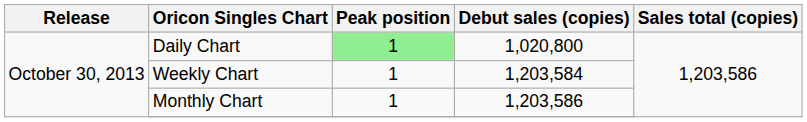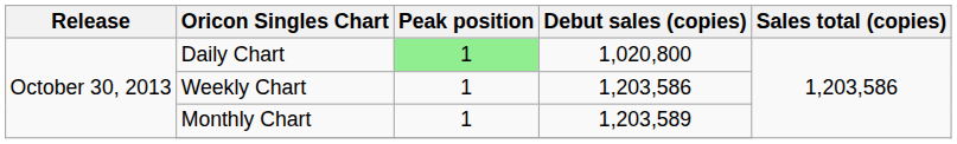 <table class="wikitable">
 <tr>
 <th>Release</th>
 <th>Oricon Singles Chart</th>
 <th>Peak position</th>
 <th>Debut sales (copies)</th>
 <th>Sales total (copies)</th>
 </tr>
 <tr>
 <td rowspan="4">October 30, 2013</td>
 <td>Daily Chart</td>
 <td style="background: lightgreen; text-align:center;">1</td>
 <td style="text-align:center;">1,020,800</td>
 <td style="text-align:center;" rowspan="4">1,203,586</td>
 </tr>
 <tr>
 <td>Weekly Chart</td>
 <td style="text-align:center;">1</td>
-<td style="text-align:center;">1,203,584</td>
+<td style="text-align:center;">1,203,586</td>
 </tr>
 <tr>
 <td>Monthly Chart</td>
 <td style="text-align:center;">1</td>
-<td style="text-align:center;">1,203,586</td>
+<td style="text-align:center;">1,203,589</td>
 </tr>
 <tr>
 </tr>
 </table>
